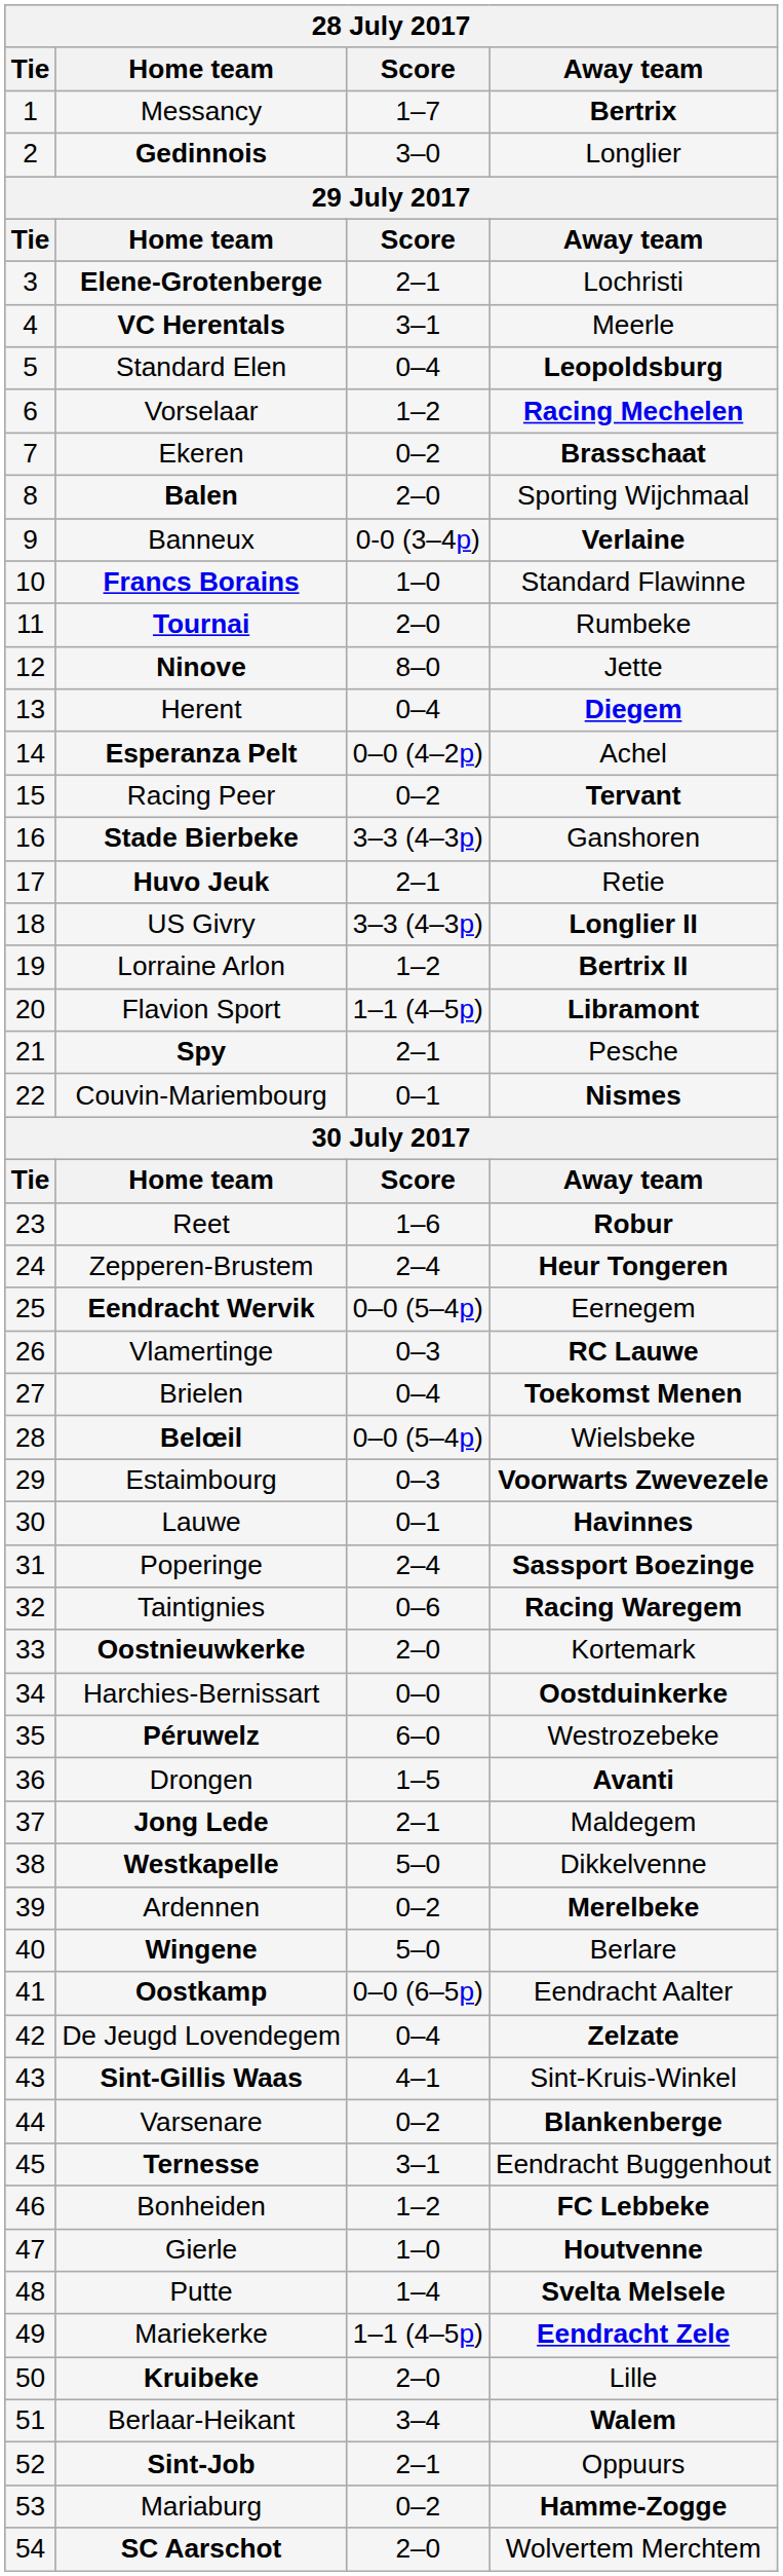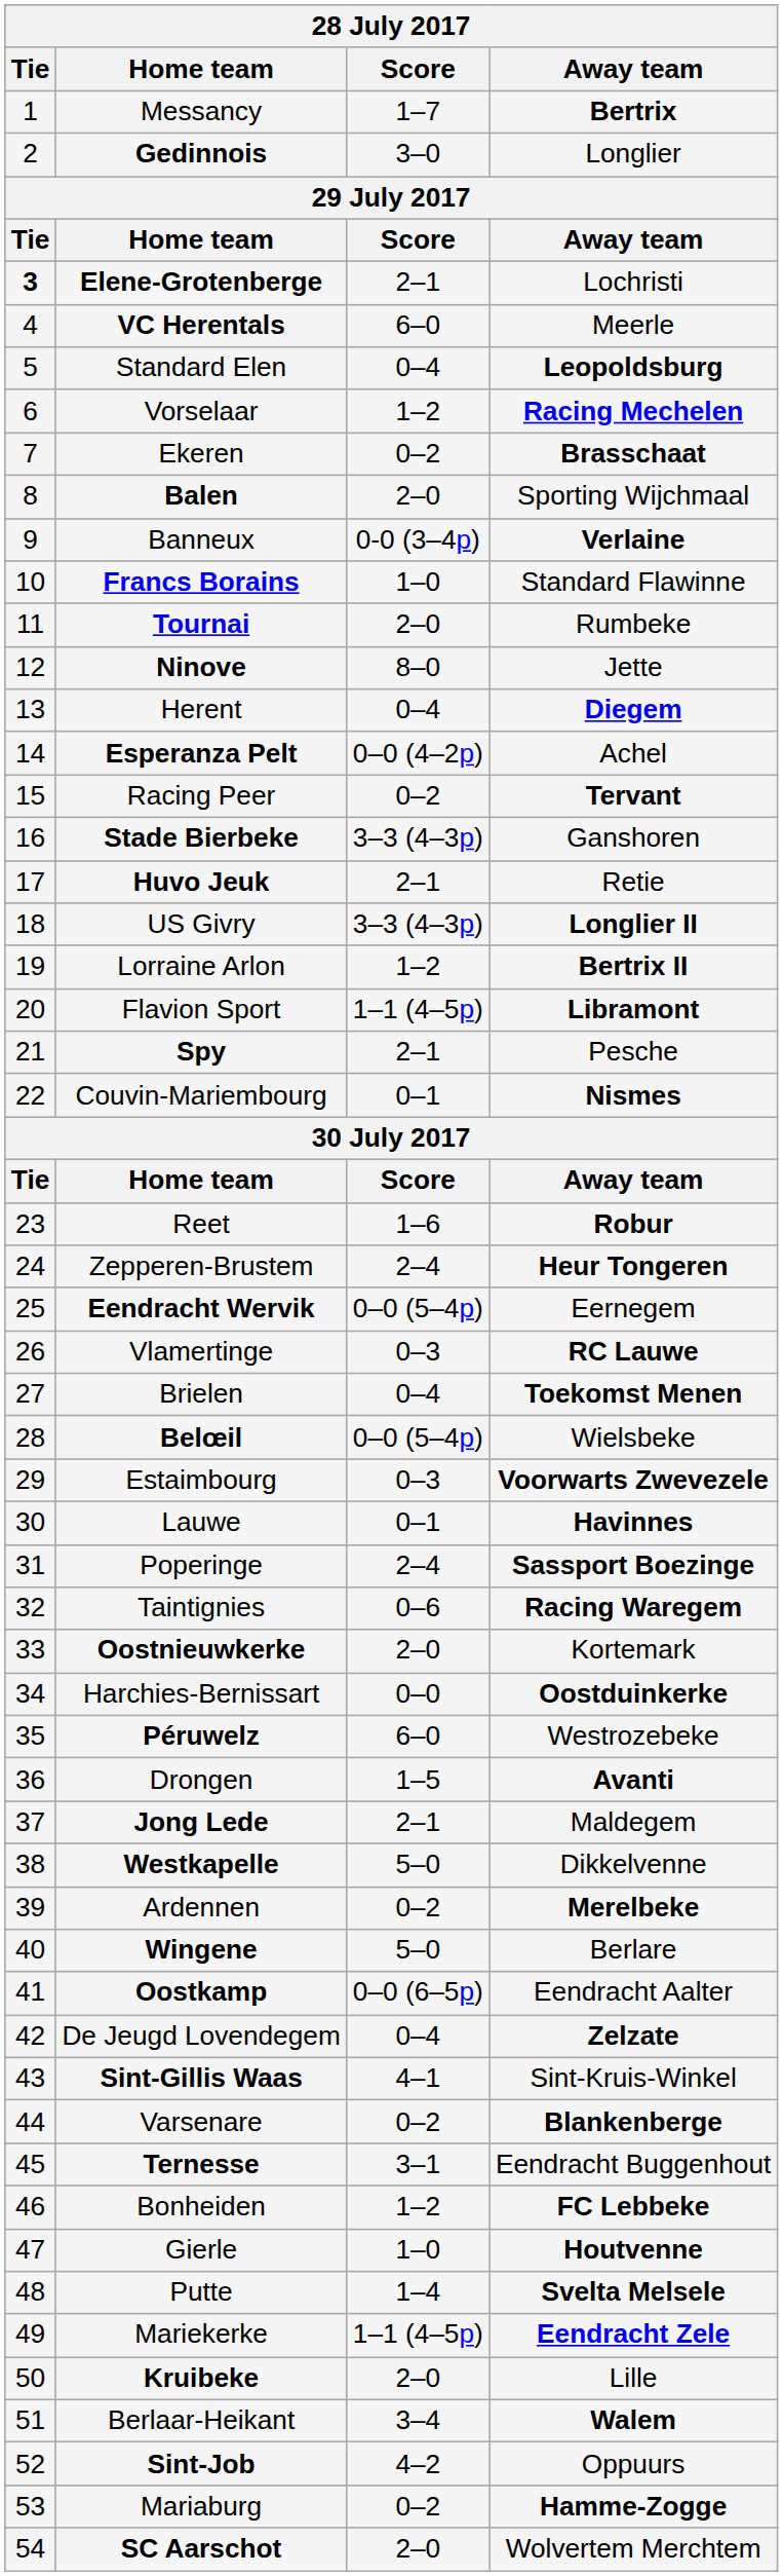 <table class="wikitable" style="background:WhiteSmoke; text-align:center">
 <tr>
 <th colspan="4">28 July 2017</th>
 </tr>
 <tr>
 <th>Tie</th>
 <th>Home team</th>
 <th>Score</th>
 <th>Away team</th>
 </tr>
 <tr>
 <td>1</td>
 <td>Messancy</td>
 <td>1–7</td>
 <td><strong>Bertrix</strong></td>
 </tr>
 <tr>
 <td>2</td>
 <td><strong>Gedinnois</strong></td>
 <td>3–0</td>
 <td>Longlier</td>
 </tr>
 <tr>
 <th colspan="4">29 July 2017</th>
 </tr>
 <tr>
 <th>Tie</th>
 <th>Home team</th>
 <th>Score</th>
 <th>Away team</th>
 </tr>
 <tr>
-<td>3</td>
+<td><strong>3</strong></td>
 <td><strong>Elene-Grotenberge</strong></td>
 <td>2–1</td>
 <td>Lochristi</td>
 </tr>
 <tr>
 <td>4</td>
 <td><strong>VC Herentals</strong></td>
-<td>3–1</td>
+<td>6–0</td>
 <td>Meerle</td>
 </tr>
 <tr>
 <td>5</td>
 <td>Standard Elen</td>
 <td>0–4</td>
 <td><strong>Leopoldsburg</strong></td>
 </tr>
 <tr>
 <td>6</td>
 <td>Vorselaar</td>
 <td>1–2</td>
 <td><strong><a href='#'>Racing Mechelen</a></strong></td>
 </tr>
 <tr>
 <td>7</td>
 <td>Ekeren</td>
 <td>0–2</td>
 <td><strong>Brasschaat</strong></td>
 </tr>
 <tr>
 <td>8</td>
 <td><strong>Balen</strong></td>
 <td>2–0</td>
 <td>Sporting Wijchmaal</td>
 </tr>
 <tr>
 <td>9</td>
 <td>Banneux</td>
 <td>0-0 (3–4<a href='#'>p</a>)</td>
 <td><strong>Verlaine</strong></td>
 </tr>
 <tr>
 <td>10</td>
 <td><strong><a href='#'>Francs Borains</a></strong></td>
 <td>1–0</td>
 <td>Standard Flawinne</td>
 </tr>
 <tr>
 <td>11</td>
 <td><strong><a href='#'>Tournai</a></strong></td>
 <td>2–0</td>
 <td>Rumbeke</td>
 </tr>
 <tr>
 <td>12</td>
 <td><strong>Ninove</strong></td>
 <td>8–0</td>
 <td>Jette</td>
 </tr>
 <tr>
 <td>13</td>
 <td>Herent</td>
 <td>0–4</td>
 <td><strong><a href='#'>Diegem</a></strong></td>
 </tr>
 <tr>
 <td>14</td>
 <td><strong>Esperanza Pelt</strong></td>
 <td>0–0 (4–2<a href='#'>p</a>)</td>
 <td>Achel</td>
 </tr>
 <tr>
 <td>15</td>
 <td>Racing Peer</td>
 <td>0–2</td>
 <td><strong>Tervant</strong></td>
 </tr>
 <tr>
 <td>16</td>
 <td><strong>Stade Bierbeke</strong></td>
 <td>3–3 (4–3<a href='#'>p</a>)</td>
 <td>Ganshoren</td>
 </tr>
 <tr>
 <td>17</td>
 <td><strong>Huvo Jeuk</strong></td>
 <td>2–1</td>
 <td>Retie</td>
 </tr>
 <tr>
 <td>18</td>
 <td>US Givry</td>
 <td>3–3 (4–3<a href='#'>p</a>)</td>
 <td><strong>Longlier II</strong></td>
 </tr>
 <tr>
 <td>19</td>
 <td>Lorraine Arlon</td>
 <td>1–2</td>
 <td><strong>Bertrix II</strong></td>
 </tr>
 <tr>
 <td>20</td>
 <td>Flavion Sport</td>
 <td>1–1 (4–5<a href='#'>p</a>)</td>
 <td><strong>Libramont</strong></td>
 </tr>
 <tr>
 <td>21</td>
 <td><strong>Spy</strong></td>
 <td>2–1</td>
 <td>Pesche</td>
 </tr>
 <tr>
 <td>22</td>
 <td>Couvin-Mariembourg</td>
 <td>0–1</td>
 <td><strong>Nismes</strong></td>
 </tr>
 <tr>
 <th colspan="4">30 July 2017</th>
 </tr>
 <tr>
 <th>Tie</th>
 <th>Home team</th>
 <th>Score</th>
 <th>Away team</th>
 </tr>
 <tr>
 <td>23</td>
 <td>Reet</td>
 <td>1–6</td>
 <td><strong>Robur</strong></td>
 </tr>
 <tr>
 <td>24</td>
 <td>Zepperen-Brustem</td>
 <td>2–4</td>
 <td><strong>Heur Tongeren</strong></td>
 </tr>
 <tr>
 <td>25</td>
 <td><strong>Eendracht Wervik</strong></td>
 <td>0–0 (5–4<a href='#'>p</a>)</td>
 <td>Eernegem</td>
 </tr>
 <tr>
 <td>26</td>
 <td>Vlamertinge</td>
 <td>0–3</td>
 <td><strong>RC Lauwe</strong></td>
 </tr>
 <tr>
 <td>27</td>
 <td>Brielen</td>
 <td>0–4</td>
 <td><strong>Toekomst Menen</strong></td>
 </tr>
 <tr>
 <td>28</td>
 <td><strong>Belœil</strong></td>
 <td>0–0 (5–4<a href='#'>p</a>)</td>
 <td>Wielsbeke</td>
 </tr>
 <tr>
 <td>29</td>
 <td>Estaimbourg</td>
 <td>0–3</td>
 <td><strong>Voorwarts Zwevezele</strong></td>
 </tr>
 <tr>
 <td>30</td>
 <td>Lauwe</td>
 <td>0–1</td>
 <td><strong>Havinnes</strong></td>
 </tr>
 <tr>
 <td>31</td>
 <td>Poperinge</td>
 <td>2–4</td>
 <td><strong>Sassport Boezinge</strong></td>
 </tr>
 <tr>
 <td>32</td>
 <td>Taintignies</td>
 <td>0–6</td>
 <td><strong>Racing Waregem</strong></td>
 </tr>
 <tr>
 <td>33</td>
 <td><strong>Oostnieuwkerke</strong></td>
 <td>2–0</td>
 <td>Kortemark</td>
 </tr>
 <tr>
 <td>34</td>
 <td>Harchies-Bernissart</td>
 <td>0–0</td>
 <td><strong>Oostduinkerke</strong></td>
 </tr>
 <tr>
 <td>35</td>
 <td><strong>Péruwelz</strong></td>
 <td>6–0</td>
 <td>Westrozebeke</td>
 </tr>
 <tr>
 <td>36</td>
 <td>Drongen</td>
 <td>1–5</td>
 <td><strong>Avanti</strong></td>
 </tr>
 <tr>
 <td>37</td>
 <td><strong>Jong Lede</strong></td>
 <td>2–1</td>
 <td>Maldegem</td>
 </tr>
 <tr>
 <td>38</td>
 <td><strong>Westkapelle</strong></td>
 <td>5–0</td>
 <td>Dikkelvenne</td>
 </tr>
 <tr>
 <td>39</td>
 <td>Ardennen</td>
 <td>0–2</td>
 <td><strong>Merelbeke</strong></td>
 </tr>
 <tr>
 <td>40</td>
 <td><strong>Wingene</strong></td>
 <td>5–0</td>
 <td>Berlare</td>
 </tr>
 <tr>
 <td>41</td>
 <td><strong>Oostkamp</strong></td>
 <td>0–0 (6–5<a href='#'>p</a>)</td>
 <td>Eendracht Aalter</td>
 </tr>
 <tr>
 <td>42</td>
 <td>De Jeugd Lovendegem</td>
 <td>0–4</td>
 <td><strong>Zelzate</strong></td>
 </tr>
 <tr>
 <td>43</td>
 <td><strong>Sint-Gillis Waas</strong></td>
 <td>4–1</td>
 <td>Sint-Kruis-Winkel</td>
 </tr>
 <tr>
 <td>44</td>
 <td>Varsenare</td>
 <td>0–2</td>
 <td><strong>Blankenberge</strong></td>
 </tr>
 <tr>
 <td>45</td>
 <td><strong>Ternesse</strong></td>
 <td>3–1</td>
 <td>Eendracht Buggenhout</td>
 </tr>
 <tr>
 <td>46</td>
 <td>Bonheiden</td>
 <td>1–2</td>
 <td><strong>FC Lebbeke</strong></td>
 </tr>
 <tr>
 <td>47</td>
 <td>Gierle</td>
 <td>1–0</td>
 <td><strong>Houtvenne</strong></td>
 </tr>
 <tr>
 <td>48</td>
 <td>Putte</td>
 <td>1–4</td>
 <td><strong>Svelta Melsele</strong></td>
 </tr>
 <tr>
 <td>49</td>
 <td>Mariekerke</td>
 <td>1–1 (4–5<a href='#'>p</a>)</td>
 <td><strong><a href='#'>Eendracht Zele</a></strong></td>
 </tr>
 <tr>
 <td>50</td>
 <td><strong>Kruibeke</strong></td>
 <td>2–0</td>
 <td>Lille</td>
 </tr>
 <tr>
 <td>51</td>
 <td>Berlaar-Heikant</td>
 <td>3–4</td>
 <td><strong>Walem</strong></td>
 </tr>
 <tr>
 <td>52</td>
 <td><strong>Sint-Job</strong></td>
-<td>2–1</td>
+<td>4–2</td>
 <td>Oppuurs</td>
 </tr>
 <tr>
 <td>53</td>
 <td>Mariaburg</td>
 <td>0–2</td>
 <td><strong>Hamme-Zogge</strong></td>
 </tr>
 <tr>
 <td>54</td>
 <td><strong>SC Aarschot</strong></td>
 <td>2–0</td>
 <td>Wolvertem Merchtem</td>
 </tr>
 <tr>
 </tr>
 </table>
